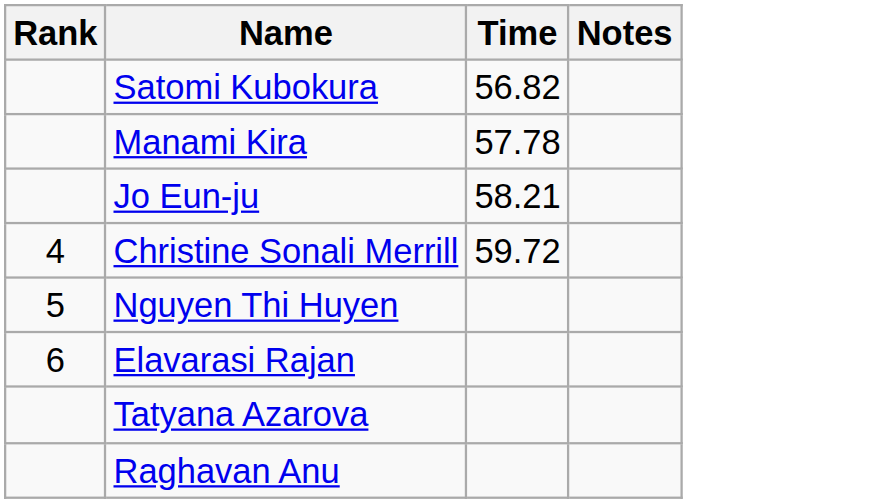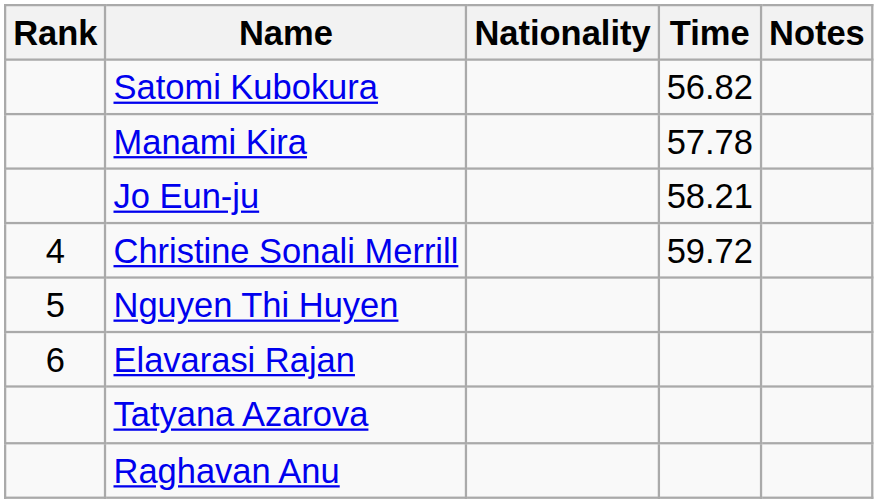 <table class="wikitable sortable" style="text-align:center;font-size:95%">
 <tr>
 <th>Rank</th>
 <th>Name</th>
+<th>Nationality</th>
 <th>Time</th>
 <th>Notes</th>
 </tr>
 <tr>
 <td></td>
 <td align=left><a href='#'>Satomi Kubokura</a></td>
+<td align=left></td>
 <td>56.82</td>
 <td></td>
 </tr>
 <tr>
 <td></td>
 <td align=left><a href='#'>Manami Kira</a></td>
+<td align=left></td>
 <td>57.78</td>
 <td></td>
 </tr>
 <tr>
 <td></td>
 <td align=left><a href='#'>Jo Eun-ju</a></td>
+<td align=left></td>
 <td>58.21</td>
 <td></td>
 </tr>
 <tr>
 <td>4</td>
 <td align=left><a href='#'>Christine Sonali Merrill</a></td>
+<td align=left></td>
 <td>59.72</td>
 <td></td>
 </tr>
 <tr>
 <td>5</td>
 <td align=left><a href='#'>Nguyen Thi Huyen</a></td>
+<td align=left></td>
 <td></td>
 <td></td>
 </tr>
 <tr>
 <td>6</td>
 <td align=left><a href='#'>Elavarasi Rajan</a></td>
+<td align=left></td>
 <td></td>
 <td></td>
 </tr>
 <tr>
 <td></td>
 <td align=left><a href='#'>Tatyana Azarova</a></td>
+<td align=left></td>
 <td></td>
 <td></td>
 </tr>
 <tr>
 <td></td>
 <td align=left><a href='#'>Raghavan Anu</a></td>
+<td align=left></td>
 <td></td>
 <td></td>
 </tr>
 </table>
